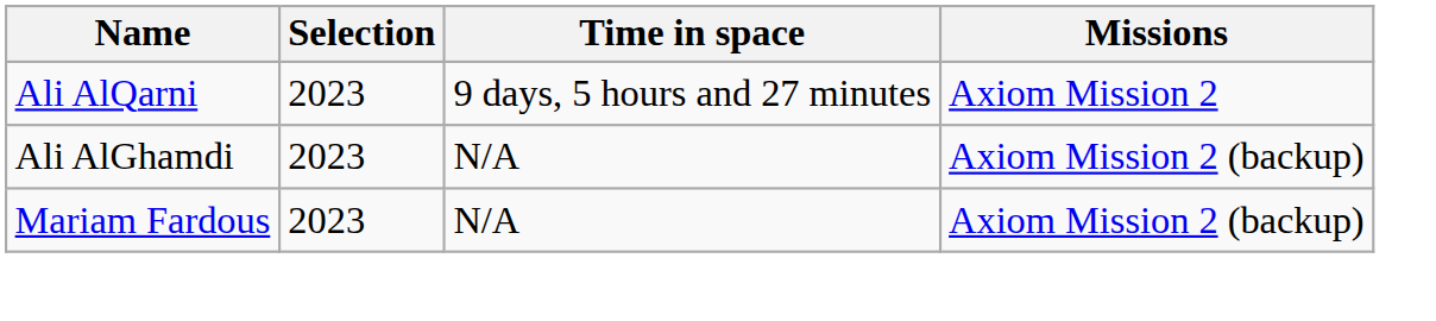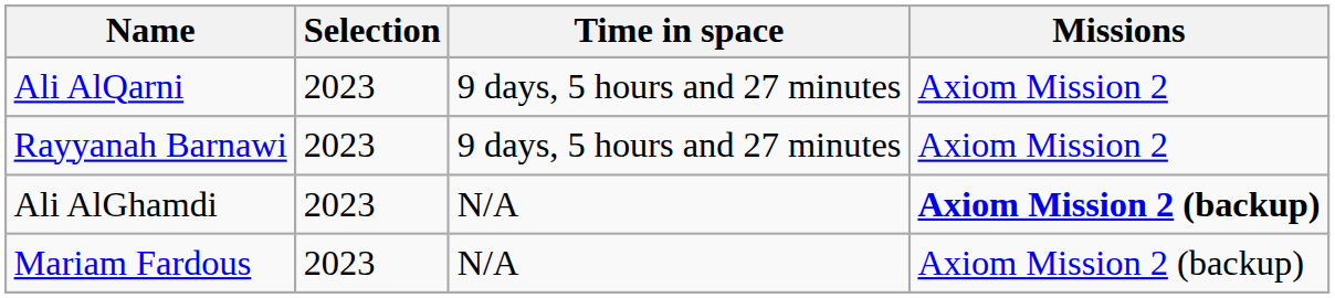 <table class="wikitable sortable" style="font-size:95%;white-space:nowrap">
 <tr>
 <th style="line-height:95%">Name<br></th>
 <th style="line-height:95%">Selection<br></th>
 <th style="line-height:95%">Time in space<br></th>
 <th style="line-height:95%">Missions</th>
 </tr>
 <tr>
 <td><a href='#'>Ali AlQarni</a></td>
 <td>2023</td>
 <td>9 days, 5 hours and 27 minutes</td>
 <td><a href='#'>Axiom Mission 2</a></td>
 </tr>
 <tr>
+<td><a href='#'>Rayyanah Barnawi</a></td>
+<td>2023</td>
+<td>9 days, 5 hours and 27 minutes</td>
+<td><a href='#'>Axiom Mission 2</a></td>
+</tr>
+<tr>
 <td>Ali AlGhamdi</td>
 <td>2023</td>
 <td>N/A</td>
-<td><a href='#'>Axiom Mission 2</a> (backup)</td>
+<td><strong><a href='#'>Axiom Mission 2</a> (backup)</strong></td>
 </tr>
 <tr 9 days, 5 hours and 27 minute>
 <td><a href='#'>Mariam Fardous</a></td>
 <td>2023</td>
 <td>N/A</td>
 <td><a href='#'>Axiom Mission 2</a> (backup)</td>
 </tr>
 </table>
